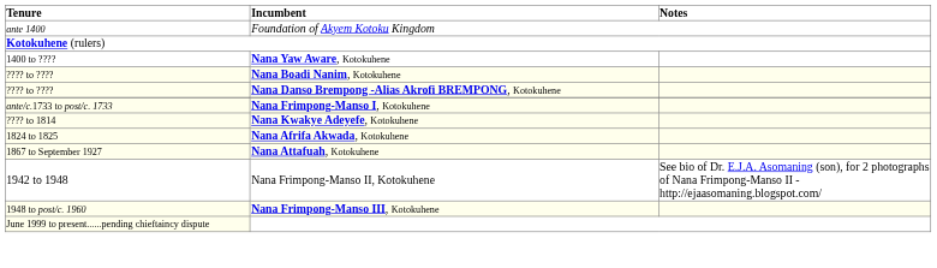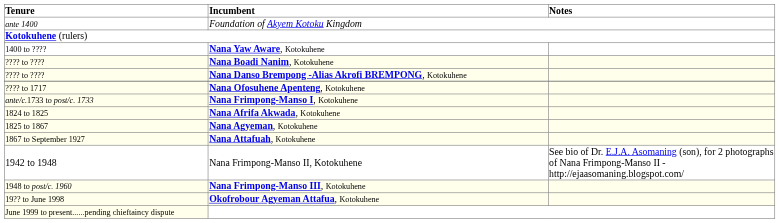 <table border=1 style="border-collapse: collapse">
 <tr align=left>
 <th width="18%">Tenure</th>
 <th width="30%">Incumbent</th>
 <th width="20%">Notes</th>
 </tr>
 <tr valign=top>
 <td><small><em>ante 1400</em> </small></td>
 <td colspan="2"><em>Foundation of <a href='#'>Akyem Kotoku</a> Kingdom</em></td>
 </tr>
 <tr valign=top>
 <td colspan="3"><strong><a href='#'>Kotokuhene</a></strong> (rulers)</td>
 </tr>
 <tr>
 <td><small>1400 to ????</small></td>
 <td><strong><a href='#'>Nana Yaw Aware</a></strong>, <small>Kotokuhene</small></td>
 <td></td>
 </tr>
 <tr valign=top bgcolor="#ffffec">
 <td><small>???? to ????</small></td>
 <td><strong><a href='#'>Nana Boadi Nanim</a></strong>, <small>Kotokuhene</small></td>
 <td></td>
 </tr>
 <tr valign=top bgcolor="#ffffec">
 <td><small>???? to ????</small></td>
 <td><strong><a href='#'>Nana Danso Brempong -Alias Akrofi BREMPONG</a></strong>, <small>Kotokuhene</small></td>
 <td></td>
 </tr>
 <tr valign=top bgcolor="#ffffec">
 </tr>
 <tr valign=top bgcolor="#ffffec"|>
 </tr>
 <tr valign=top bgcolor="#ffffec">
+<td><small>???? to 1717</small></td>
+<td><strong><a href='#'>Nana Ofosuhene Apenteng</a></strong>, <small>Kotokuhene</small></td>
+<td></td>
+</tr>
+<tr valign=top bgcolor="#ffffec">
 <td><small><em>ante/c.</em>1733 to <em>post/c. 1733</em> </small></td>
 <td><strong><a href='#'>Nana Frimpong-Manso I</a></strong>, <small>Kotokuhene</small></td>
 <td></td>
 </tr>
 <tr valign=top bgcolor="#ffffec">
-<td><small>???? to 1814</small></td>
-<td><strong><a href='#'>Nana Kwakye Adeyefe</a></strong>, <small>Kotokuhene</small></td>
+<td><small>1824 to 1825</small></td>
+<td><strong><a href='#'>Nana Afrifa Akwada</a></strong>, <small>Kotokuhene</small></td>
 <td></td>
 </tr>
 <tr valign=top bgcolor="#ffffec">
-<td><small>1824 to 1825</small></td>
-<td><strong><a href='#'>Nana Afrifa Akwada</a></strong>, <small>Kotokuhene</small></td>
+<td><small>1825 to 1867</small></td>
+<td><strong><a href='#'>Nana Agyeman</a></strong>, <small>Kotokuhene</small></td>
 <td></td>
 </tr>
 <tr valign=top bgcolor="#ffffec">
 <td><small>1867 to September 1927</small></td>
 <td><strong><a href='#'>Nana Attafuah</a></strong>, <small>Kotokuhene</small></td>
 <td></td>
 </tr>
 <tr>
 <td>1942 to 1948</td>
 <td>Nana Frimpong-Manso II, Kotokuhene</td>
 <td>See bio of Dr. <a href='#'>E.J.A. Asomaning</a> (son), for 2 photographs of Nana Frimpong-Manso II - http://ejaasomaning.blogspot.com/</td>
 </tr>
 <tr valign=top bgcolor="#ffffec">
 <td><small>1948 to <em>post/c. 1960</em> </small></td>
 <td><strong><a href='#'>Nana Frimpong-Manso III</a></strong>, <small>Kotokuhene</small></td>
 <td></td>
 </tr>
 <tr valign=top bgcolor="#ffffec">
+<td><small>19?? to June 1998</small></td>
+<td><strong><a href='#'>Okofrobour Agyeman Attafua</a></strong>, <small>Kotokuhene</small></td>
+<td></td>
+</tr>
+<tr valign=top bgcolor="#ffffec">
 <td><small>June 1999 to present......pending chieftaincy dispute</small></td>
 </tr>
 </table>
